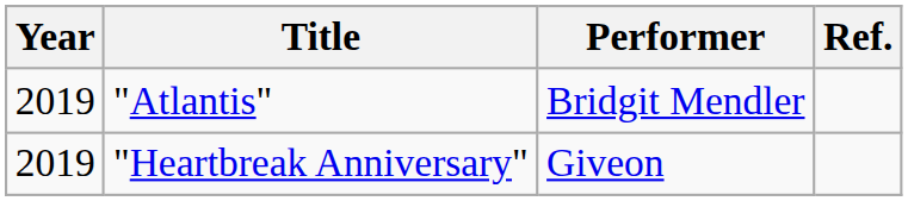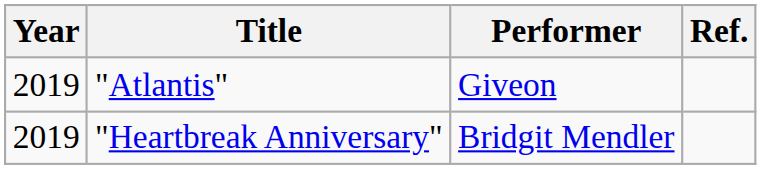 <table class="wikitable sortable">
 <tr>
 <th>Year</th>
 <th>Title</th>
 <th>Performer</th>
 <th>Ref.</th>
 </tr>
 <tr>
 <td>2019</td>
 <td>"<a href='#'>Atlantis</a>"</td>
-<td><a href='#'>Bridgit Mendler</a></td>
+<td><a href='#'>Giveon</a></td>
 <td></td>
 </tr>
 <tr>
 <td>2019</td>
 <td>"<a href='#'>Heartbreak Anniversary</a>"</td>
-<td><a href='#'>Giveon</a></td>
+<td><a href='#'>Bridgit Mendler</a></td>
 <td></td>
 </tr>
 </table>
